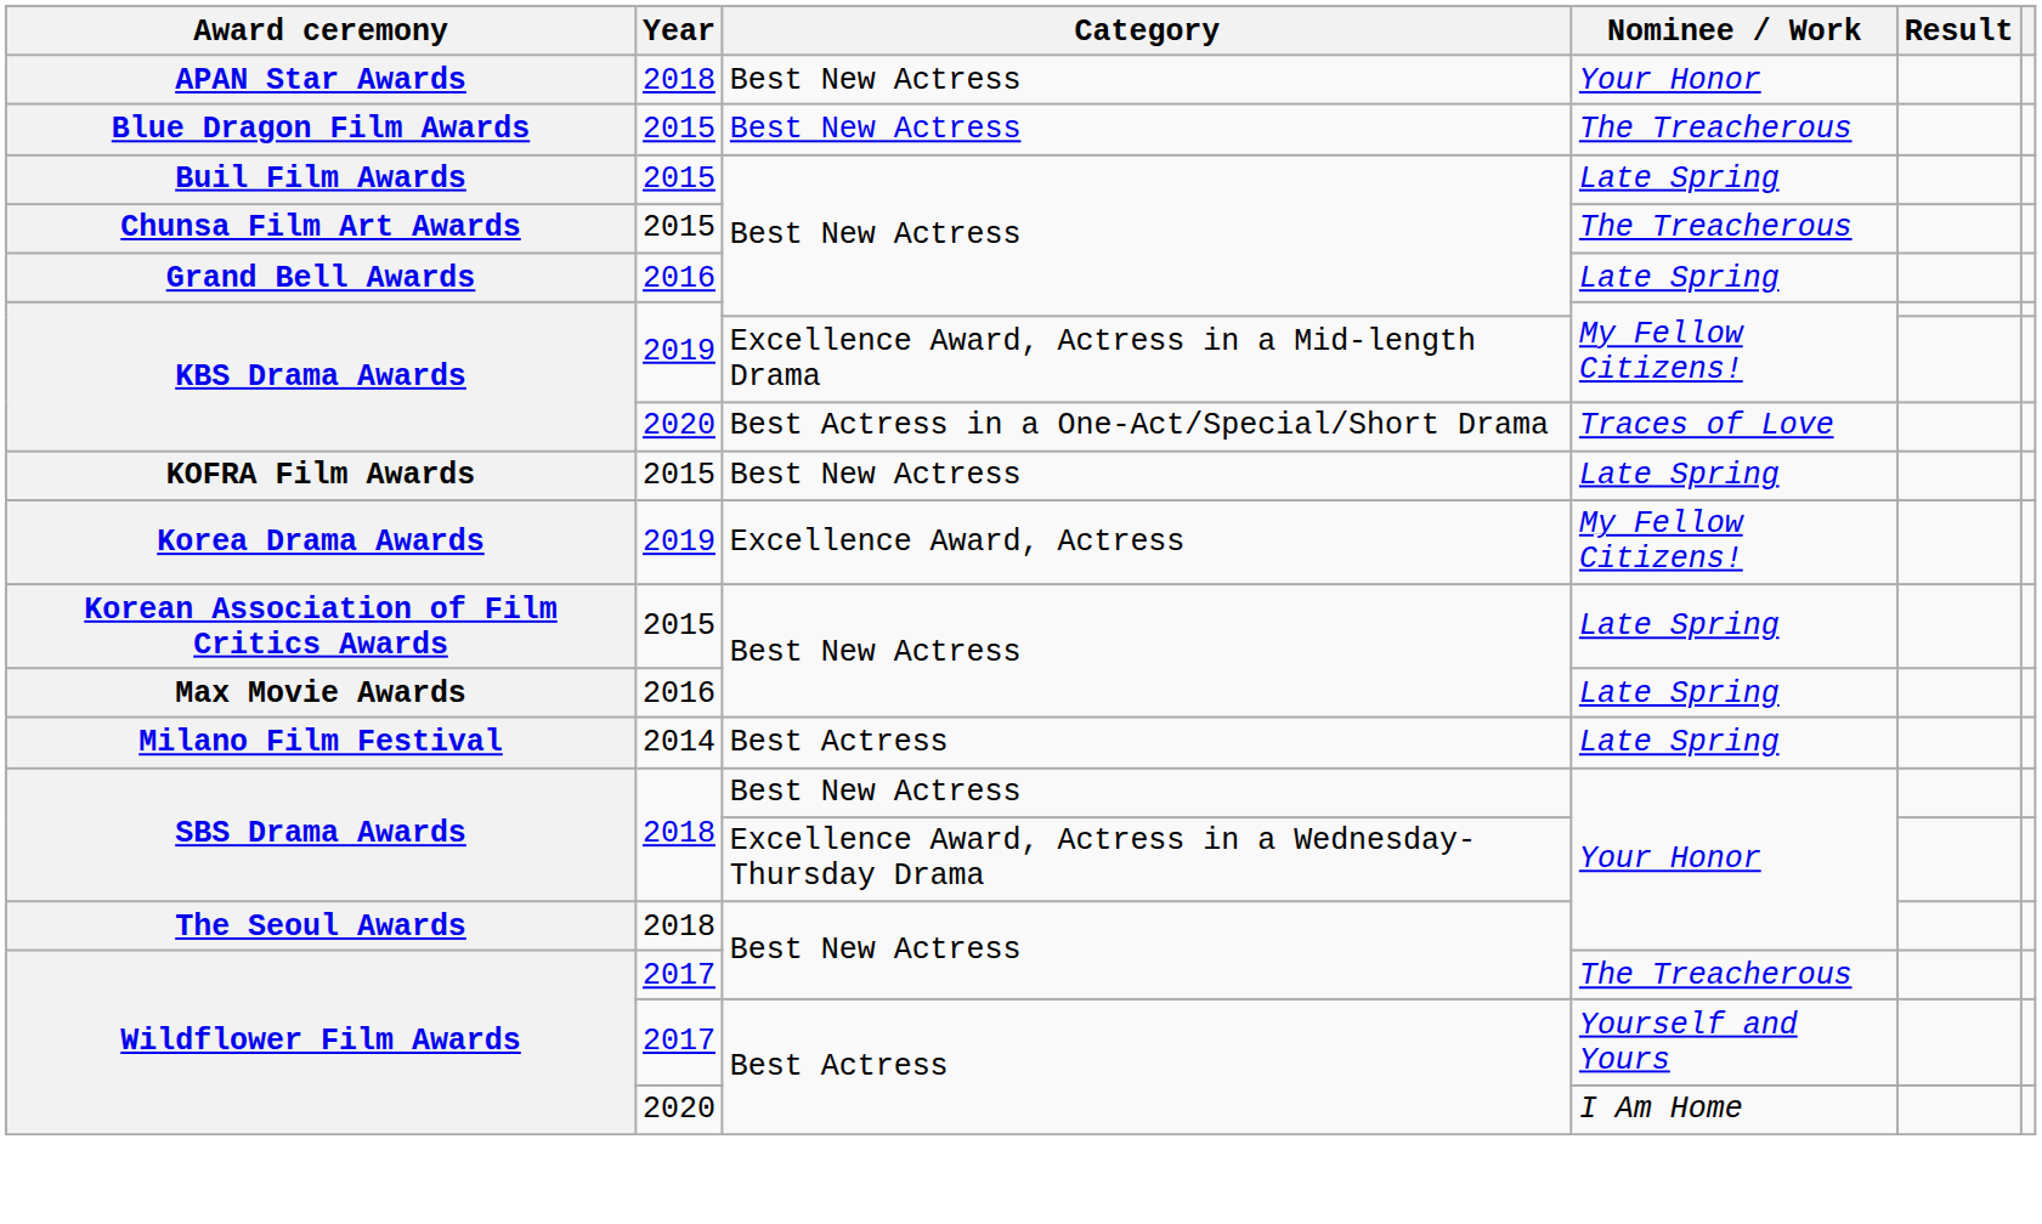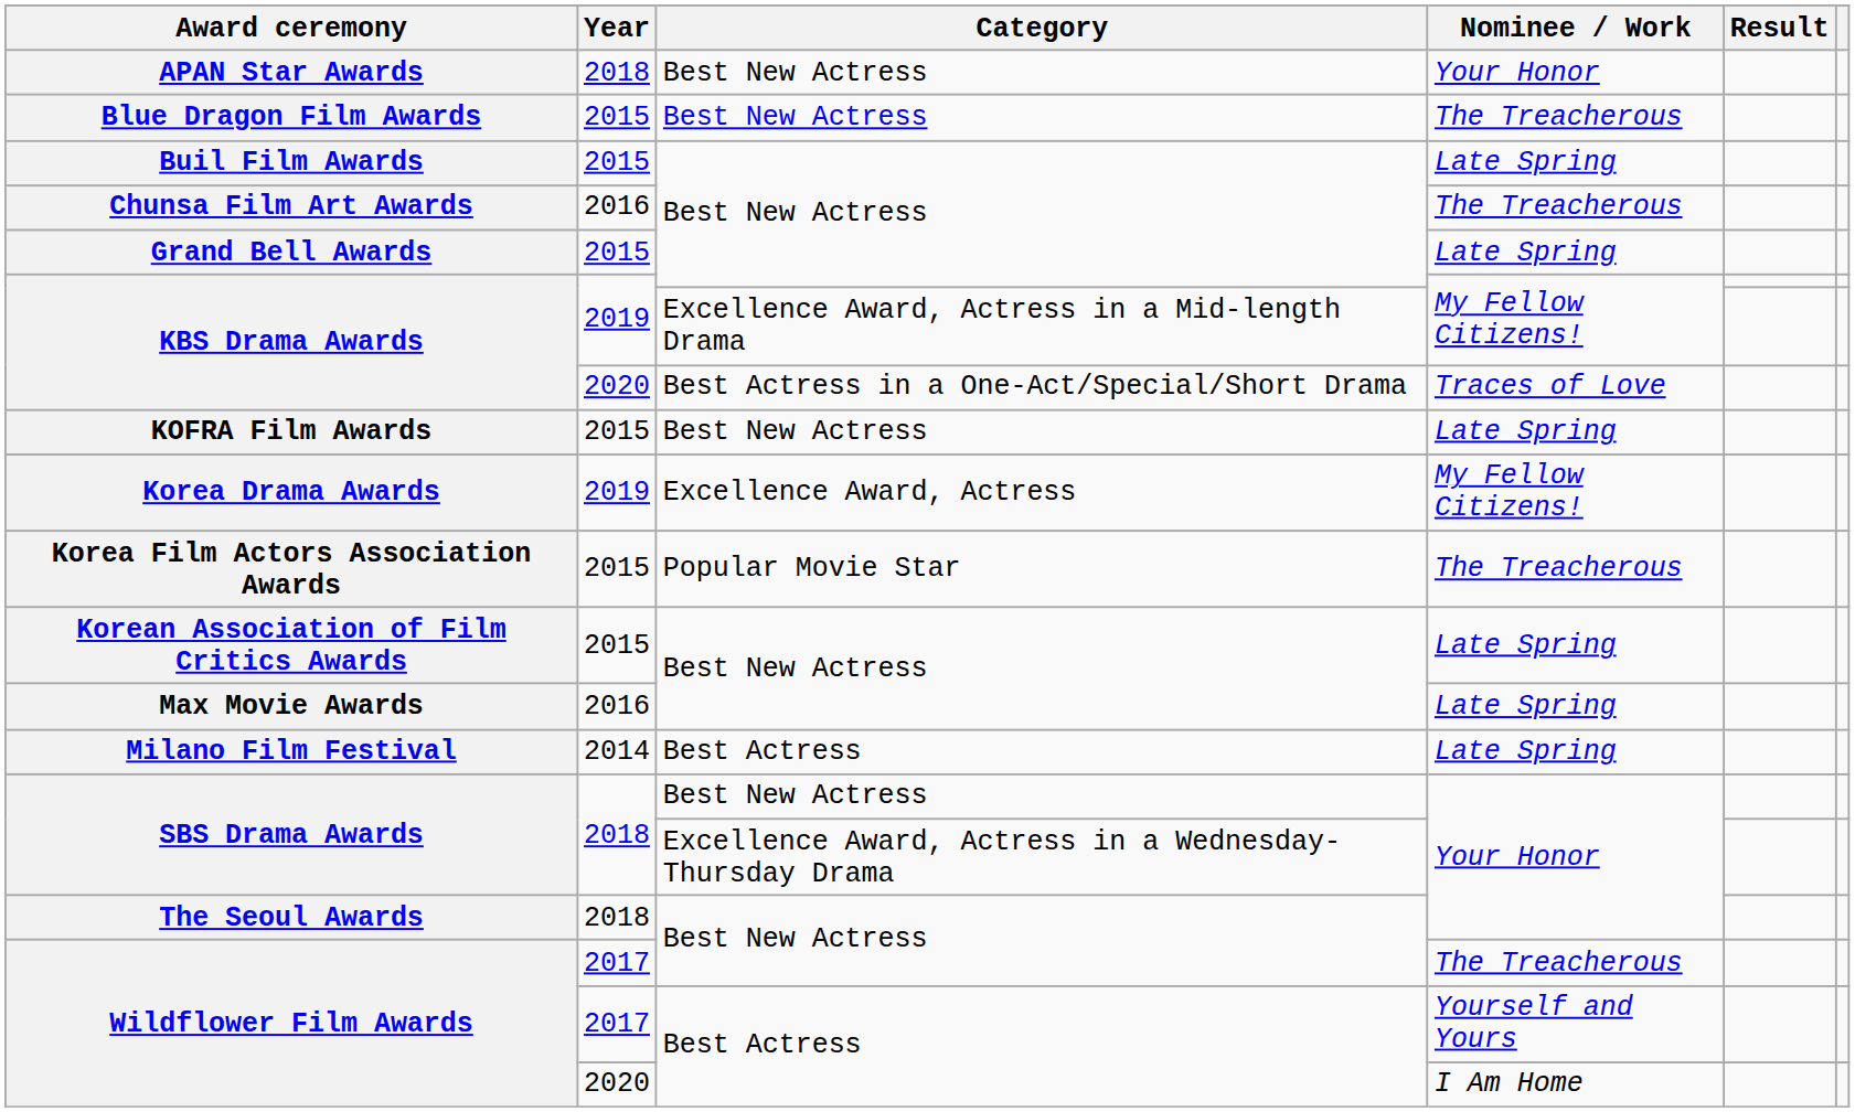 <table class="wikitable plainrowheaders sortable">
 <tr>
 <th scope="col">Award ceremony</th>
 <th scope="col">Year</th>
 <th scope="col">Category </th>
 <th scope="col">Nominee / Work</th>
 <th scope="col">Result</th>
 <th scope="col" class="unsortable"></th>
 </tr>
 <tr>
 <th scope="row"><a href='#'>APAN Star Awards</a></th>
 <td style="text-align:center"><a href='#'>2018</a></td>
 <td>Best New Actress</td>
 <td><em><a href='#'>Your Honor</a></em></td>
 <td></td>
 <td style="text-align:center"></td>
 </tr>
 <tr>
 <th scope="row"><a href='#'>Blue Dragon Film Awards</a></th>
 <td style="text-align:center"><a href='#'>2015</a></td>
 <td><a href='#'>Best New Actress</a></td>
 <td><em><a href='#'>The Treacherous</a></em></td>
 <td></td>
 <td style="text-align:center"></td>
 </tr>
 <tr>
 <th scope="row"><a href='#'>Buil Film Awards</a></th>
 <td style="text-align:center"><a href='#'>2015</a></td>
 <td rowspan="4">Best New Actress</td>
 <td><em><a href='#'>Late Spring</a></em></td>
 <td></td>
 <td style="text-align:center"></td>
 </tr>
 <tr>
 <th scope="row"><a href='#'>Chunsa Film Art Awards</a></th>
-<td style="text-align:center">2015</td>
+<td style="text-align:center">2016</td>
 <td><em><a href='#'>The Treacherous</a></em></td>
 <td></td>
 <td style="text-align:center"></td>
 </tr>
 <tr>
 <th scope="row"><a href='#'>Grand Bell Awards</a></th>
-<td style="text-align:center"><a href='#'>2016</a></td>
+<td style="text-align:center"><a href='#'>2015</a></td>
 <td><em><a href='#'>Late Spring</a></em></td>
 <td></td>
 <td style="text-align:center"></td>
 </tr>
 <tr>
 <th scope="row" rowspan="3"><a href='#'>KBS Drama Awards</a></th>
 <td rowspan="2" style="text-align:center"><a href='#'>2019</a></td>
 <td rowspan="2"><em><a href='#'>My Fellow Citizens!</a></em></td>
 <td></td>
 <td style="text-align:center"></td>
 </tr>
 <tr>
 <td>Excellence Award, Actress in a Mid-length Drama</td>
 <td></td>
 <td style="text-align:center"></td>
 </tr>
 <tr>
 <td style="text-align:center"><a href='#'>2020</a></td>
 <td>Best Actress in a One-Act/Special/Short Drama</td>
 <td><a href='#'><em>Traces of Love</em></a></td>
 <td></td>
 <td style="text-align:center"></td>
 </tr>
 <tr>
 <th scope="row">KOFRA Film Awards</th>
 <td style="text-align:center">2015</td>
 <td>Best New Actress</td>
 <td><em><a href='#'>Late Spring</a></em></td>
 <td></td>
 <td style="text-align:center"></td>
 </tr>
 <tr>
 <th scope="row"><a href='#'>Korea Drama Awards</a></th>
 <td style="text-align:center"><a href='#'>2019</a></td>
 <td>Excellence Award, Actress</td>
 <td><em><a href='#'>My Fellow Citizens!</a></em></td>
+<td></td>
+<td style="text-align:center"></td>
+</tr>
+<tr>
+<th scope="row">Korea Film Actors Association Awards</th>
+<td style="text-align:center">2015</td>
+<td>Popular Movie Star</td>
+<td><em><a href='#'>The Treacherous</a></em></td>
 <td></td>
 <td style="text-align:center"></td>
 </tr>
 <tr>
 <th scope="row"><a href='#'>Korean Association of Film Critics Awards</a></th>
 <td style="text-align:center">2015</td>
 <td rowspan="2">Best New Actress</td>
 <td><em><a href='#'>Late Spring</a></em></td>
 <td></td>
 <td style="text-align:center"></td>
 </tr>
 <tr>
 <th scope="row">Max Movie Awards</th>
 <td style="text-align:center">2016</td>
 <td><em><a href='#'>Late Spring</a></em></td>
 <td></td>
 <td style="text-align:center"></td>
 </tr>
 <tr>
 <th scope="row"><a href='#'>Milano Film Festival</a></th>
 <td style="text-align:center">2014</td>
 <td>Best Actress</td>
 <td><em><a href='#'>Late Spring</a></em></td>
 <td></td>
 <td style="text-align:center"></td>
 </tr>
 <tr>
 <th scope="row" rowspan="2"><a href='#'>SBS Drama Awards</a></th>
 <td rowspan="2" style="text-align:center"><a href='#'>2018</a></td>
 <td>Best New Actress</td>
 <td rowspan="3"><em><a href='#'>Your Honor</a></em></td>
 <td></td>
 <td style="text-align:center"></td>
 </tr>
 <tr>
 <td>Excellence Award, Actress in a Wednesday-Thursday Drama</td>
 <td></td>
 <td style="text-align:center"></td>
 </tr>
 <tr>
 <th scope="row"><a href='#'>The Seoul Awards</a></th>
 <td style="text-align:center">2018</td>
 <td rowspan="2">Best New Actress</td>
 <td></td>
 <td style="text-align:center"></td>
 </tr>
 <tr>
 <th scope="row" rowspan="3"><a href='#'>Wildflower Film Awards</a></th>
 <td style="text-align:center"><a href='#'>2017</a></td>
 <td><em><a href='#'>The Treacherous</a></em></td>
 <td></td>
 <td style="text-align:center"></td>
 </tr>
 <tr>
 <td style="text-align:center"><a href='#'>2017</a></td>
 <td rowspan="2">Best Actress</td>
 <td><em><a href='#'>Yourself and Yours</a></em></td>
 <td></td>
 <td style="text-align:center"></td>
 </tr>
 <tr>
 <td style="text-align:center">2020</td>
 <td><em>I Am Home</em></td>
 <td></td>
 <td style="text-align:center"></td>
 </tr>
 </table>
